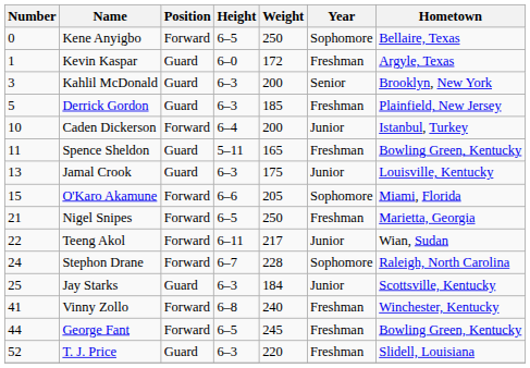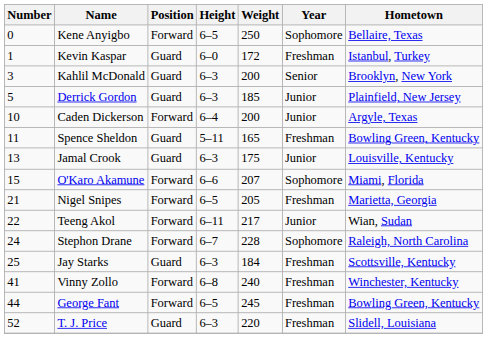 <table class="wikitable" style="font-size: 95%;">
 <tr>
 <th>Number</th>
 <th>Name</th>
 <th>Position</th>
 <th>Height</th>
 <th>Weight</th>
 <th>Year</th>
 <th>Hometown</th>
 </tr>
 <tr>
 <td>0</td>
 <td>Kene Anyigbo</td>
 <td>Forward</td>
 <td>6–5</td>
 <td>250</td>
 <td>Sophomore</td>
 <td><a href='#'>Bellaire, Texas</a></td>
 </tr>
 <tr>
 <td>1</td>
 <td>Kevin Kaspar</td>
 <td>Guard</td>
 <td>6–0</td>
 <td>172</td>
 <td>Freshman</td>
-<td><a href='#'>Argyle, Texas</a></td>
+<td><a href='#'>Istanbul</a>, <a href='#'>Turkey</a></td>
 </tr>
 <tr>
 <td>3</td>
 <td>Kahlil McDonald</td>
 <td>Guard</td>
 <td>6–3</td>
 <td>200</td>
 <td>Senior</td>
 <td><a href='#'>Brooklyn</a>, <a href='#'>New York</a></td>
 </tr>
 <tr>
 <td>5</td>
 <td><a href='#'>Derrick Gordon</a></td>
 <td>Guard</td>
 <td>6–3</td>
 <td>185</td>
-<td>Freshman</td>
+<td>Junior</td>
 <td><a href='#'>Plainfield, New Jersey</a></td>
 </tr>
 <tr>
 <td>10</td>
 <td>Caden Dickerson</td>
 <td>Forward</td>
 <td>6–4</td>
 <td>200</td>
 <td>Junior</td>
-<td><a href='#'>Istanbul</a>, <a href='#'>Turkey</a></td>
+<td><a href='#'>Argyle, Texas</a></td>
 </tr>
 <tr>
 <td>11</td>
 <td>Spence Sheldon</td>
 <td>Guard</td>
 <td>5–11</td>
 <td>165</td>
 <td>Freshman</td>
 <td><a href='#'>Bowling Green, Kentucky</a></td>
 </tr>
 <tr>
 <td>13</td>
 <td>Jamal Crook</td>
 <td>Guard</td>
 <td>6–3</td>
 <td>175</td>
 <td>Junior</td>
 <td><a href='#'>Louisville, Kentucky</a></td>
 </tr>
 <tr>
 <td>15</td>
 <td><a href='#'>O'Karo Akamune</a></td>
 <td>Forward</td>
 <td>6–6</td>
-<td>205</td>
+<td>207</td>
 <td>Sophomore</td>
 <td><a href='#'>Miami</a>, <a href='#'>Florida</a></td>
 </tr>
 <tr>
 <td>21</td>
 <td>Nigel Snipes</td>
 <td>Forward</td>
 <td>6–5</td>
-<td>250</td>
+<td>205</td>
 <td>Freshman</td>
 <td><a href='#'>Marietta, Georgia</a></td>
 </tr>
 <tr>
 <td>22</td>
 <td>Teeng Akol</td>
 <td>Forward</td>
 <td>6–11</td>
 <td>217</td>
 <td>Junior</td>
 <td>Wian, <a href='#'>Sudan</a></td>
 </tr>
 <tr>
 <td>24</td>
 <td>Stephon Drane</td>
 <td>Forward</td>
 <td>6–7</td>
 <td>228</td>
 <td>Sophomore</td>
 <td><a href='#'>Raleigh, North Carolina</a></td>
 </tr>
 <tr>
 <td>25</td>
 <td>Jay Starks</td>
 <td>Guard</td>
 <td>6–3</td>
 <td>184</td>
-<td>Junior</td>
+<td>Freshman</td>
 <td><a href='#'>Scottsville, Kentucky</a></td>
 </tr>
 <tr>
 <td>41</td>
 <td>Vinny Zollo</td>
 <td>Forward</td>
 <td>6–8</td>
 <td>240</td>
 <td>Freshman</td>
 <td><a href='#'>Winchester, Kentucky</a></td>
 </tr>
 <tr>
 <td>44</td>
 <td><a href='#'>George Fant</a></td>
 <td>Forward</td>
 <td>6–5</td>
 <td>245</td>
 <td>Freshman</td>
 <td><a href='#'>Bowling Green, Kentucky</a></td>
 </tr>
 <tr>
 <td>52</td>
 <td><a href='#'>T. J. Price</a></td>
 <td>Guard</td>
 <td>6–3</td>
 <td>220</td>
 <td>Freshman</td>
 <td><a href='#'>Slidell, Louisiana</a></td>
 </tr>
 <tr>
 </tr>
 </table>
